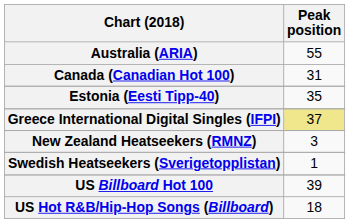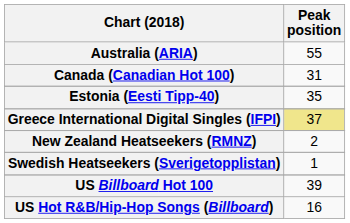 <table class="wikitable sortable plainrowheaders" style="text-align:center">
 <tr>
 <th scope="col">Chart (2018)</th>
 <th scope="col">Peak<br>position</th>
 </tr>
 <tr>
 <th scope="row">Australia (<a href='#'>ARIA</a>)</th>
 <td>55</td>
 </tr>
 <tr>
 <th scope="row">Canada (<a href='#'>Canadian Hot 100</a>)</th>
 <td>31</td>
 </tr>
 <tr>
 </tr>
 <tr>
 <th scope="row">Estonia (<a href='#'>Eesti Tipp-40</a>)</th>
 <td>35</td>
 </tr>
 <tr>
 </tr>
 <tr>
 <th scope="row">Greece International Digital Singles (<a href='#'>IFPI</a>)</th>
 <td style="background: khaki;">37</td>
 </tr>
 <tr>
 </tr>
 <tr>
 <th scope="row">New Zealand Heatseekers (<a href='#'>RMNZ</a>)</th>
-<td>3</td>
+<td>2</td>
 </tr>
 <tr>
 </tr>
 <tr>
 </tr>
 <tr>
 <th scope="row">Swedish Heatseekers (<a href='#'>Sverigetopplistan</a>)</th>
 <td>1</td>
 </tr>
 <tr>
 </tr>
 <tr>
 </tr>
 <tr>
 </tr>
 <tr>
 <th scope="row">US <a href='#'><em>Billboard</em> Hot 100</a></th>
 <td>39</td>
 </tr>
 <tr>
 <th scope="row">US <a href='#'>Hot R&B/Hip-Hop Songs</a> (<em><a href='#'>Billboard</a></em>)</th>
-<td>18</td>
+<td>16</td>
 </tr>
 </table>
